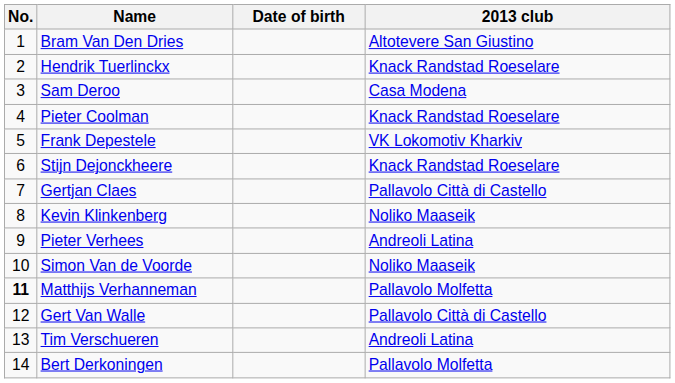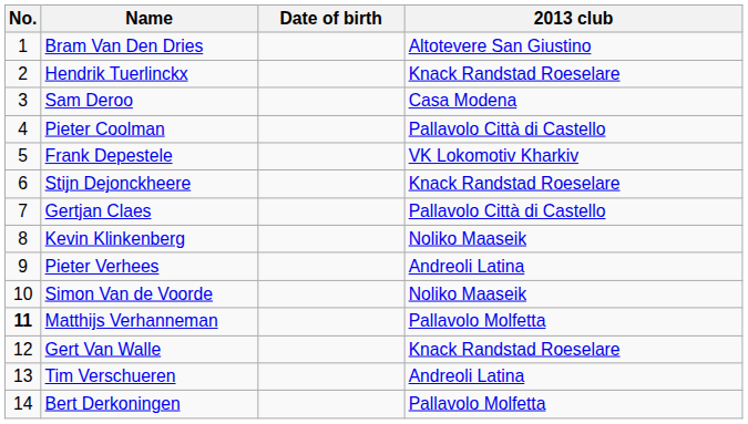 <table class="wikitable sortable" style="font-size:100%; text-align:center;">
 <tr>
 <th>No.</th>
 <th style="width:12em">Name</th>
 <th style="width:8em">Date of birth</th>
 <th style="width:19em">2013 club</th>
 </tr>
 <tr>
 <td>1</td>
 <td align=left><a href='#'>Bram Van Den Dries</a></td>
 <td align=right></td>
 <td align=left> <a href='#'>Altotevere San Giustino</a></td>
 </tr>
 <tr>
 <td>2</td>
 <td align=left><a href='#'>Hendrik Tuerlinckx</a></td>
 <td align=right></td>
 <td align=left> <a href='#'>Knack Randstad Roeselare</a></td>
 </tr>
 <tr>
 <td>3</td>
 <td align=left><a href='#'>Sam Deroo</a></td>
 <td align=right></td>
 <td align=left> <a href='#'>Casa Modena</a></td>
 </tr>
 <tr>
 <td>4</td>
 <td align=left><a href='#'>Pieter Coolman</a></td>
 <td align=right></td>
-<td align=left> <a href='#'>Knack Randstad Roeselare</a></td>
+<td align=left> <a href='#'>Pallavolo Città di Castello</a></td>
 </tr>
 <tr>
 <td>5</td>
 <td align=left><a href='#'>Frank Depestele </a></td>
 <td align=right></td>
 <td align=left> <a href='#'>VK Lokomotiv Kharkiv</a></td>
 </tr>
 <tr>
 <td>6</td>
 <td align=left><a href='#'>Stijn Dejonckheere</a></td>
 <td></td>
 <td align=left> <a href='#'>Knack Randstad Roeselare</a></td>
 </tr>
 <tr>
 <td>7</td>
 <td align=left><a href='#'>Gertjan Claes</a></td>
 <td align=right></td>
 <td align=left> <a href='#'>Pallavolo Città di Castello</a></td>
 </tr>
 <tr>
 <td>8</td>
 <td align=left><a href='#'>Kevin Klinkenberg</a></td>
 <td align=right></td>
 <td align=left> <a href='#'>Noliko Maaseik</a></td>
 </tr>
 <tr>
 <td>9</td>
 <td align=left><a href='#'>Pieter Verhees</a></td>
 <td align=right></td>
 <td align=left> <a href='#'>Andreoli Latina</a></td>
 </tr>
 <tr>
 <td>10</td>
 <td align=left><a href='#'>Simon Van de Voorde</a></td>
 <td align=right></td>
 <td align=left> <a href='#'>Noliko Maaseik</a></td>
 </tr>
 <tr>
 <td><strong>11</strong></td>
 <td align=left><a href='#'>Matthijs Verhanneman</a></td>
 <td align=right></td>
 <td align=left> <a href='#'>Pallavolo Molfetta</a></td>
 </tr>
 <tr>
 <td>12</td>
 <td align=left><a href='#'>Gert Van Walle</a></td>
 <td align=right></td>
-<td align=left> <a href='#'>Pallavolo Città di Castello</a></td>
+<td align=left> <a href='#'>Knack Randstad Roeselare</a></td>
 </tr>
 <tr>
 <td>13</td>
 <td align=left><a href='#'>Tim Verschueren</a></td>
 <td align=right></td>
 <td align=left> <a href='#'>Andreoli Latina</a></td>
 </tr>
 <tr>
 <td>14</td>
 <td align=left><a href='#'>Bert Derkoningen</a></td>
 <td align=right></td>
 <td align=left> <a href='#'>Pallavolo Molfetta</a></td>
 </tr>
 </table>
